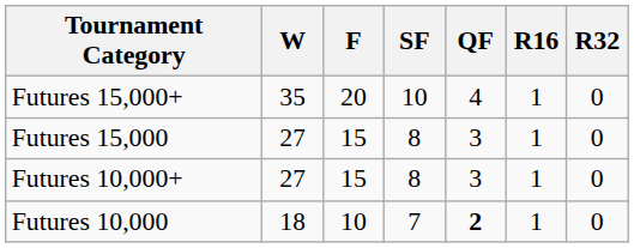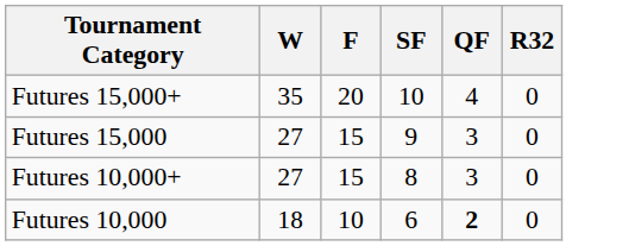 <table class="wikitable" style=text-align:center;>
 <tr>
 <th width=150>Tournament Category</th>
 <th width=30>W</th>
 <th width=30>F</th>
 <th width=30>SF</th>
 <th width=30>QF</th>
-<th width=30>R16</th>
 <th width=30>R32</th>
 </tr>
 <tr>
 <td align=left>Futures 15,000+</td>
 <td>35</td>
 <td>20</td>
 <td>10</td>
 <td>4</td>
-<td>1</td>
 <td>0</td>
 </tr>
 <tr>
 <td align=left>Futures 15,000</td>
 <td>27</td>
 <td>15</td>
-<td>8</td>
+<td>9</td>
 <td>3</td>
-<td>1</td>
 <td>0</td>
 </tr>
 <tr>
 <td align=left>Futures 10,000+</td>
 <td>27</td>
 <td>15</td>
 <td>8</td>
 <td>3</td>
-<td>1</td>
 <td>0</td>
 </tr>
 <tr>
 <td align=left>Futures 10,000</td>
 <td>18</td>
 <td>10</td>
-<td>7</td>
+<td>6</td>
 <td><strong>2</strong></td>
-<td>1</td>
 <td>0</td>
 </tr>
 </table>
